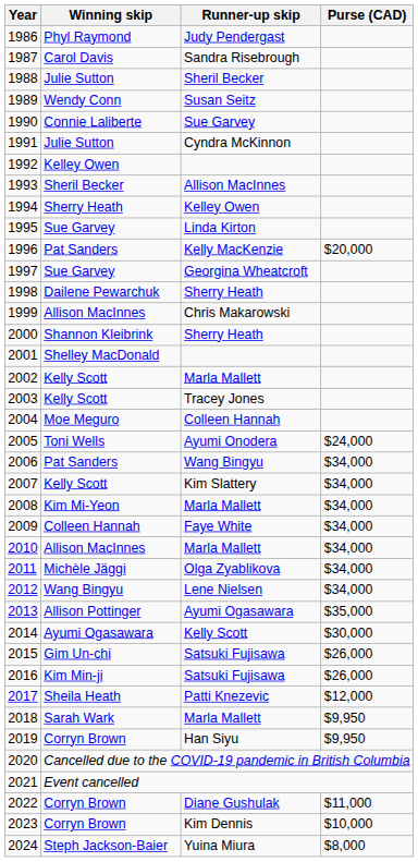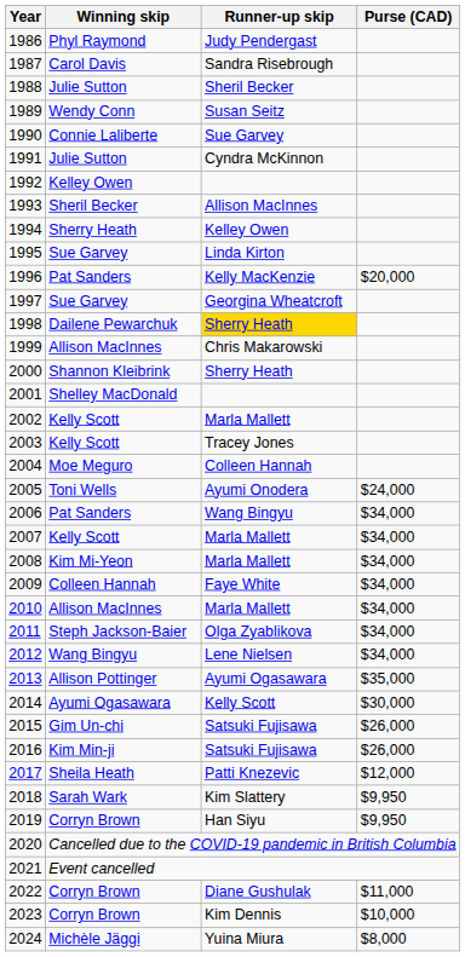 <table class="wikitable">
 <tr>
 <th scope="col">Year</th>
 <th scope="col">Winning skip</th>
 <th scope="col">Runner-up skip</th>
 <th scope="col">Purse (CAD)</th>
 </tr>
 <tr>
 <td>1986</td>
 <td> <a href='#'>Phyl Raymond</a></td>
 <td> <a href='#'>Judy Pendergast</a></td>
 <td></td>
 </tr>
 <tr>
 <td>1987</td>
 <td> <a href='#'>Carol Davis</a></td>
 <td> Sandra Risebrough</td>
 <td></td>
 </tr>
 <tr>
 <td>1988</td>
 <td> <a href='#'>Julie Sutton</a></td>
 <td> <a href='#'>Sheril Becker</a></td>
 <td></td>
 </tr>
 <tr>
 <td>1989</td>
 <td> <a href='#'>Wendy Conn</a></td>
 <td> <a href='#'>Susan Seitz</a></td>
 <td></td>
 </tr>
 <tr>
 <td>1990</td>
 <td> <a href='#'>Connie Laliberte</a></td>
 <td> <a href='#'>Sue Garvey</a></td>
 <td></td>
 </tr>
 <tr>
 <td>1991</td>
 <td> <a href='#'>Julie Sutton</a></td>
 <td> Cyndra McKinnon</td>
 <td></td>
 </tr>
 <tr>
 <td>1992</td>
 <td> <a href='#'>Kelley Owen</a></td>
 <td></td>
 <td></td>
 </tr>
 <tr>
 <td>1993</td>
 <td> <a href='#'>Sheril Becker</a></td>
 <td> <a href='#'>Allison MacInnes</a></td>
 <td></td>
 </tr>
 <tr>
 <td>1994</td>
 <td> <a href='#'>Sherry Heath</a></td>
 <td> <a href='#'>Kelley Owen</a></td>
 <td></td>
 </tr>
 <tr>
 <td>1995</td>
 <td> <a href='#'>Sue Garvey</a></td>
 <td> <a href='#'>Linda Kirton</a></td>
 <td></td>
 </tr>
 <tr>
 <td>1996</td>
 <td> <a href='#'>Pat Sanders</a></td>
 <td> <a href='#'>Kelly MacKenzie</a></td>
 <td>$20,000</td>
 </tr>
 <tr>
 <td>1997</td>
 <td> <a href='#'>Sue Garvey</a></td>
 <td> <a href='#'>Georgina Wheatcroft</a></td>
 <td></td>
 </tr>
 <tr>
 <td>1998</td>
 <td> <a href='#'>Dailene Pewarchuk</a></td>
-<td> <a href='#'>Sherry Heath</a></td>
+<td style="background: gold;"> <a href='#'>Sherry Heath</a></td>
 <td></td>
 </tr>
 <tr>
 <td>1999</td>
 <td> <a href='#'>Allison MacInnes</a></td>
 <td> Chris Makarowski</td>
 <td></td>
 </tr>
 <tr>
 <td>2000</td>
 <td> <a href='#'>Shannon Kleibrink</a></td>
 <td> <a href='#'>Sherry Heath</a></td>
 <td></td>
 </tr>
 <tr>
 <td>2001</td>
 <td> <a href='#'>Shelley MacDonald</a></td>
 <td></td>
 <td></td>
 </tr>
 <tr>
 <td>2002</td>
 <td> <a href='#'>Kelly Scott</a></td>
 <td> <a href='#'>Marla Mallett</a></td>
 <td></td>
 </tr>
 <tr>
 <td>2003</td>
 <td> <a href='#'>Kelly Scott</a></td>
 <td> Tracey Jones</td>
 <td></td>
 </tr>
 <tr>
 <td>2004</td>
 <td> <a href='#'>Moe Meguro</a></td>
 <td> <a href='#'>Colleen Hannah</a></td>
 <td></td>
 </tr>
 <tr>
 <td>2005</td>
 <td> <a href='#'>Toni Wells</a></td>
 <td> <a href='#'>Ayumi Onodera</a></td>
 <td>$24,000</td>
 </tr>
 <tr>
 <td>2006</td>
 <td> <a href='#'>Pat Sanders</a></td>
 <td> <a href='#'>Wang Bingyu</a></td>
 <td>$34,000</td>
 </tr>
 <tr>
 <td>2007</td>
 <td> <a href='#'>Kelly Scott</a></td>
-<td> Kim Slattery</td>
+<td> <a href='#'>Marla Mallett</a></td>
 <td>$34,000</td>
 </tr>
 <tr>
 <td>2008</td>
 <td> <a href='#'>Kim Mi-Yeon</a></td>
 <td> <a href='#'>Marla Mallett</a></td>
 <td>$34,000</td>
 </tr>
 <tr>
 <td>2009</td>
 <td> <a href='#'>Colleen Hannah</a></td>
 <td> <a href='#'>Faye White</a></td>
 <td>$34,000</td>
 </tr>
 <tr>
 <td><a href='#'>2010</a></td>
 <td> <a href='#'>Allison MacInnes</a></td>
 <td> <a href='#'>Marla Mallett</a></td>
 <td>$34,000</td>
 </tr>
 <tr>
 <td><a href='#'>2011</a></td>
-<td> <a href='#'>Michèle Jäggi</a></td>
+<td> <a href='#'>Steph Jackson-Baier</a></td>
 <td> <a href='#'>Olga Zyablikova</a></td>
 <td>$34,000</td>
 </tr>
 <tr>
 <td><a href='#'>2012</a></td>
 <td> <a href='#'>Wang Bingyu</a></td>
 <td> <a href='#'>Lene Nielsen</a></td>
 <td>$34,000</td>
 </tr>
 <tr>
 <td><a href='#'>2013</a></td>
 <td> <a href='#'>Allison Pottinger</a></td>
 <td> <a href='#'>Ayumi Ogasawara</a></td>
 <td>$35,000</td>
 </tr>
 <tr>
 <td>2014</td>
 <td> <a href='#'>Ayumi Ogasawara</a></td>
 <td> <a href='#'>Kelly Scott</a></td>
 <td>$30,000</td>
 </tr>
 <tr>
 <td>2015</td>
 <td> <a href='#'>Gim Un-chi</a></td>
 <td> <a href='#'>Satsuki Fujisawa</a></td>
 <td>$26,000</td>
 </tr>
 <tr>
 <td>2016</td>
 <td> <a href='#'>Kim Min-ji</a></td>
 <td> <a href='#'>Satsuki Fujisawa</a></td>
 <td>$26,000</td>
 </tr>
 <tr>
 <td><a href='#'>2017</a></td>
 <td> <a href='#'>Sheila Heath</a></td>
 <td> <a href='#'>Patti Knezevic</a></td>
 <td>$12,000</td>
 </tr>
 <tr>
 <td>2018</td>
 <td> <a href='#'>Sarah Wark</a></td>
-<td> <a href='#'>Marla Mallett</a></td>
+<td> Kim Slattery</td>
 <td>$9,950</td>
 </tr>
 <tr>
 <td>2019</td>
 <td> <a href='#'>Corryn Brown</a></td>
 <td> Han Siyu</td>
 <td>$9,950</td>
 </tr>
 <tr>
 <td>2020</td>
 <td colspan="3"><em>Cancelled due to the <a href='#'>COVID-19 pandemic in British Columbia</a></em></td>
 </tr>
 <tr>
 <td>2021</td>
 <td colspan="3"><em>Event cancelled</em></td>
 </tr>
 <tr>
 <td>2022</td>
 <td> <a href='#'>Corryn Brown</a></td>
 <td> <a href='#'>Diane Gushulak</a></td>
 <td>$11,000</td>
 </tr>
 <tr>
 <td>2023</td>
 <td> <a href='#'>Corryn Brown</a></td>
 <td> Kim Dennis</td>
 <td>$10,000</td>
 </tr>
 <tr>
 <td>2024</td>
-<td> <a href='#'>Steph Jackson-Baier</a></td>
+<td> <a href='#'>Michèle Jäggi</a></td>
 <td> Yuina Miura</td>
 <td>$8,000</td>
 </tr>
 </table>
